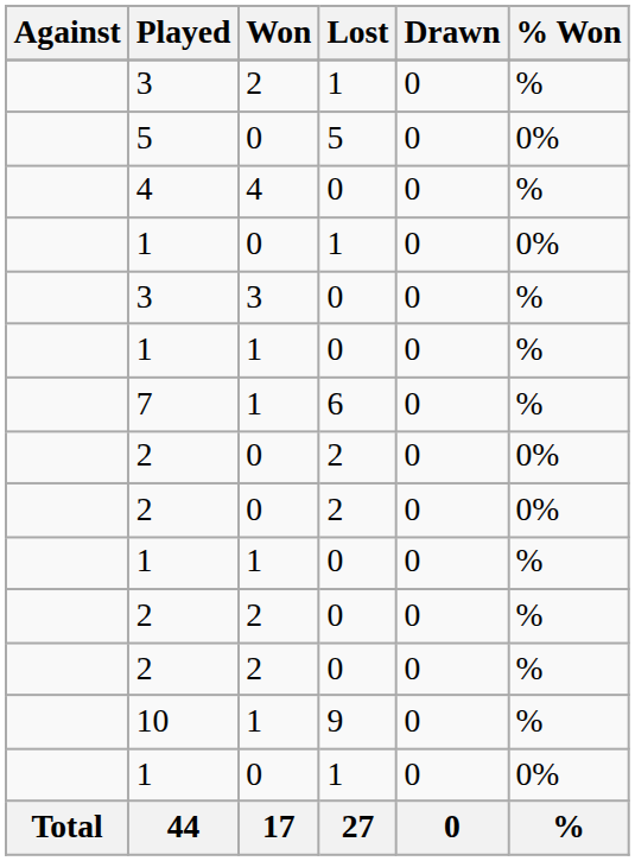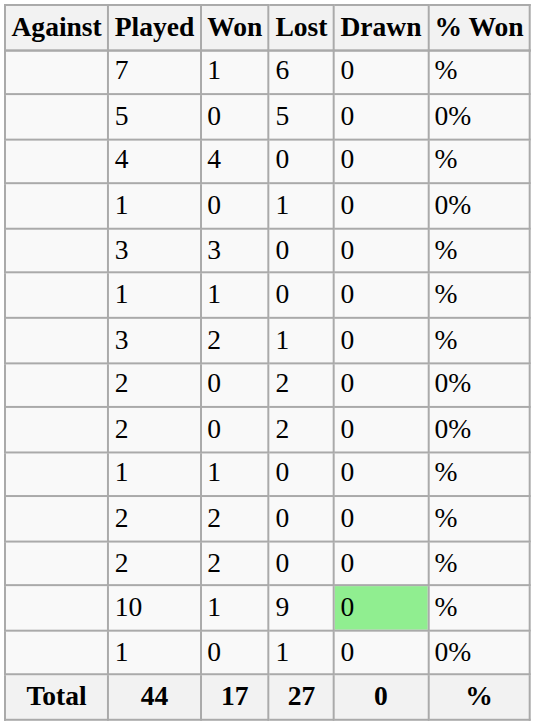 <table class="sortable wikitable" style="font-size: 87%;">
 <tr>
 <th>Against</th>
 <th>Played</th>
 <th>Won</th>
 <th>Lost</th>
 <th>Drawn</th>
 <th>% Won</th>
 </tr>
 <tr bgcolor="#d0ffd0" align="center">
 </tr>
 <tr>
 <td align="left"></td>
-<td>3</td>
-<td>2</td>
+<td>7</td>
 <td>1</td>
+<td>6</td>
 <td>0</td>
 <td>%</td>
 </tr>
 <tr>
 <td align="left"></td>
 <td>5</td>
 <td>0</td>
 <td>5</td>
 <td>0</td>
 <td>0%</td>
 </tr>
 <tr>
 <td align="left"></td>
 <td>4</td>
 <td>4</td>
 <td>0</td>
 <td>0</td>
 <td>%</td>
 </tr>
 <tr>
 <td align="left"></td>
 <td>1</td>
 <td>0</td>
 <td>1</td>
 <td>0</td>
 <td>0%</td>
 </tr>
 <tr>
 <td align="left"></td>
 <td>3</td>
 <td>3</td>
 <td>0</td>
 <td>0</td>
 <td>%</td>
 </tr>
 <tr>
 <td align="left"></td>
 <td>1</td>
 <td>1</td>
 <td>0</td>
 <td>0</td>
 <td>%</td>
 </tr>
 <tr>
 <td align="left"></td>
-<td>7</td>
+<td>3</td>
+<td>2</td>
 <td>1</td>
-<td>6</td>
 <td>0</td>
 <td>%</td>
 </tr>
 <tr>
 <td align="left"></td>
 <td>2</td>
 <td>0</td>
 <td>2</td>
 <td>0</td>
 <td>0%</td>
 </tr>
 <tr>
 <td align="left"></td>
 <td>2</td>
 <td>0</td>
 <td>2</td>
 <td>0</td>
 <td>0%</td>
 </tr>
 <tr>
 <td align="left"></td>
 <td>1</td>
 <td>1</td>
 <td>0</td>
 <td>0</td>
 <td>%</td>
 </tr>
 <tr>
 <td align="left"></td>
 <td>2</td>
 <td>2</td>
 <td>0</td>
 <td>0</td>
 <td>%</td>
 </tr>
 <tr>
 <td align="left"></td>
 <td>2</td>
 <td>2</td>
 <td>0</td>
 <td>0</td>
 <td>%</td>
 </tr>
 <tr>
 <td align="left"></td>
 <td>10</td>
 <td>1</td>
 <td>9</td>
-<td>0</td>
+<td style="background: lightgreen;">0</td>
 <td>%</td>
 </tr>
 <tr>
 <td align="left"></td>
 <td>1</td>
 <td>0</td>
 <td>1</td>
 <td>0</td>
 <td>0%</td>
 </tr>
 <tr>
 <th>Total</th>
 <th><strong>44</strong></th>
 <th><strong>17</strong></th>
 <th><strong>27</strong></th>
 <th><strong>0</strong></th>
 <th><strong>%</strong></th>
 </tr>
 </table>
